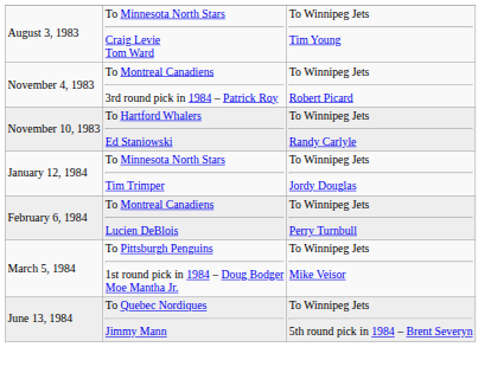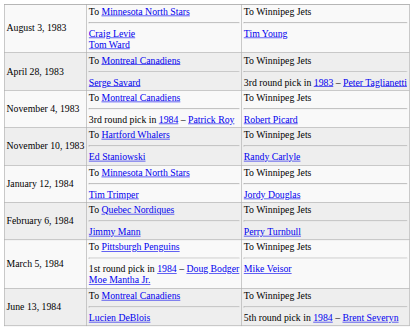 <table class="wikitable">
 <tr>
 </tr>
 <tr>
 <td>August 3, 1983</td>
 <td valign="top">To <a href='#'>Minnesota North Stars</a><hr><a href='#'>Craig Levie</a> <br> <a href='#'>Tom Ward</a></td>
 <td valign="top">To Winnipeg Jets<hr><a href='#'>Tim Young</a></td>
+</tr>
+<tr bgcolor="#eeeeee">
+<td>April 28, 1983</td>
+<td valign="top">To <a href='#'>Montreal Canadiens</a><hr><a href='#'>Serge Savard</a></td>
+<td valign="top">To Winnipeg Jets<hr>3rd round pick in <a href='#'>1983</a> – <a href='#'>Peter Taglianetti</a></td>
 </tr>
 <tr>
 <td>November 4, 1983</td>
 <td valign="top">To <a href='#'>Montreal Canadiens</a><hr>3rd round pick in <a href='#'>1984</a> – <a href='#'>Patrick Roy</a></td>
 <td valign="top">To Winnipeg Jets<hr><a href='#'>Robert Picard</a></td>
 </tr>
 <tr bgcolor="#eeeeee">
 <td>November 10, 1983</td>
 <td valign="top">To <a href='#'>Hartford Whalers</a><hr><a href='#'>Ed Staniowski</a></td>
 <td valign="top">To Winnipeg Jets<hr><a href='#'>Randy Carlyle</a></td>
 </tr>
 <tr>
 <td>January 12, 1984</td>
 <td valign="top">To <a href='#'>Minnesota North Stars</a><hr><a href='#'>Tim Trimper</a></td>
 <td valign="top">To Winnipeg Jets<hr><a href='#'>Jordy Douglas</a></td>
 </tr>
 <tr bgcolor="#eeeeee">
 <td>February 6, 1984</td>
-<td valign="top">To <a href='#'>Montreal Canadiens</a><hr><a href='#'>Lucien DeBlois</a></td>
+<td valign="top">To <a href='#'>Quebec Nordiques</a><hr><a href='#'>Jimmy Mann</a></td>
 <td valign="top">To Winnipeg Jets<hr><a href='#'>Perry Turnbull</a></td>
 </tr>
 <tr>
 <td>March 5, 1984</td>
 <td valign="top">To <a href='#'>Pittsburgh Penguins</a><hr>1st round pick in <a href='#'>1984</a> – <a href='#'>Doug Bodger</a> <br> <a href='#'>Moe Mantha Jr.</a></td>
 <td valign="top">To Winnipeg Jets<hr><a href='#'>Mike Veisor</a></td>
 </tr>
 <tr bgcolor="#eeeeee">
 <td>June 13, 1984</td>
-<td valign="top">To <a href='#'>Quebec Nordiques</a><hr><a href='#'>Jimmy Mann</a></td>
+<td valign="top">To <a href='#'>Montreal Canadiens</a><hr><a href='#'>Lucien DeBlois</a></td>
 <td valign="top">To Winnipeg Jets<hr>5th round pick in <a href='#'>1984</a> – <a href='#'>Brent Severyn</a></td>
 </tr>
 </table>
